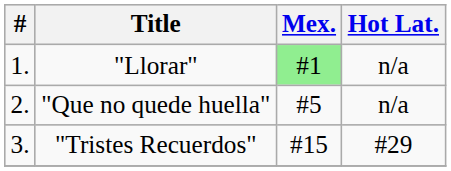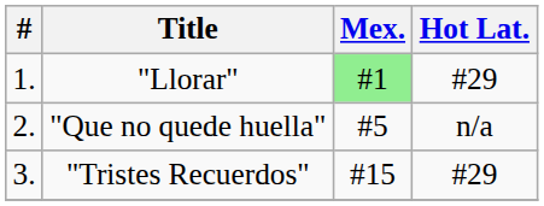 <table class="wikitable">
 <tr>
 <th>#</th>
 <th>Title</th>
 <th><a href='#'>Mex.</a></th>
 <th><a href='#'>Hot Lat.</a></th>
 </tr>
 <tr>
 <td>1.</td>
 <td align="center">"Llorar"</td>
 <td align="center" style="background: lightgreen;">#1</td>
-<td align="center">n/a</td>
+<td align="center">#29</td>
 </tr>
 <tr>
 <td>2.</td>
 <td align="center">"Que no quede huella"</td>
 <td align="center">#5</td>
 <td align="center">n/a</td>
 </tr>
 <tr>
 <td>3.</td>
 <td align="center">"Tristes Recuerdos"</td>
 <td align="center">#15</td>
 <td align="center">#29</td>
 </tr>
 <tr>
 </tr>
 </table>
